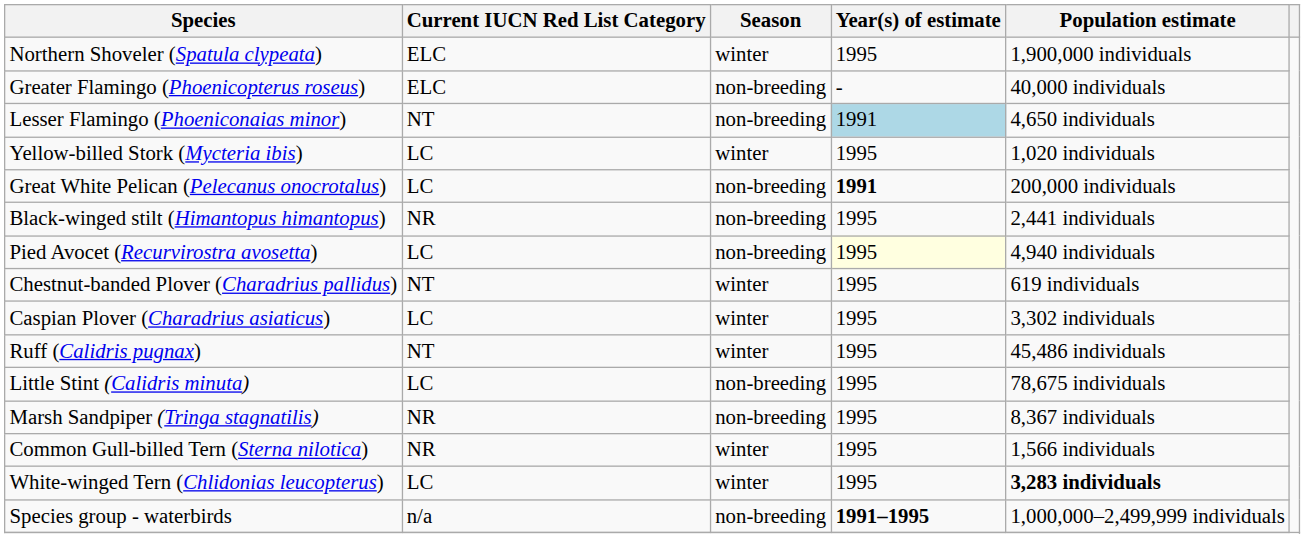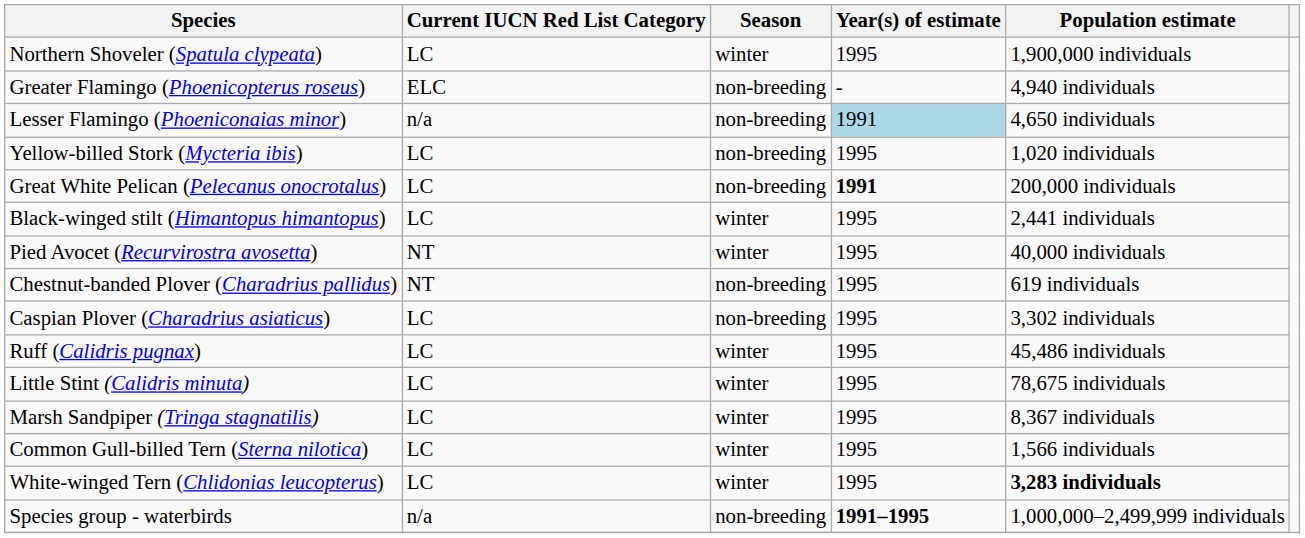 <table class="wikitable">
 <tr>
 <th>Species</th>
 <th>Current IUCN Red List Category</th>
 <th>Season</th>
 <th>Year(s) of estimate</th>
 <th>Population estimate</th>
 <th></th>
 </tr>
 <tr>
 <td>Northern Shoveler (<em><a href='#'>Spatula clypeata</a></em>)</td>
-<td>ELC</td>
+<td>LC</td>
 <td>winter</td>
 <td>1995</td>
 <td>1,900,000 individuals</td>
 </tr>
 <tr>
 <td>Greater Flamingo (<em><a href='#'>Phoenicopterus roseus</a></em>)</td>
 <td>ELC</td>
 <td>non-breeding</td>
 <td>-</td>
-<td>40,000 individuals</td>
+<td>4,940 individuals</td>
 </tr>
 <tr>
 <td>Lesser Flamingo (<em><a href='#'>Phoeniconaias minor</a></em>)</td>
-<td>NT</td>
+<td>n/a</td>
 <td>non-breeding</td>
 <td style="background: lightblue;">1991</td>
 <td>4,650 individuals</td>
 </tr>
 <tr>
 <td>Yellow-billed Stork (<em><a href='#'>Mycteria ibis</a></em>)</td>
 <td>LC</td>
-<td>winter</td>
+<td>non-breeding</td>
 <td>1995</td>
 <td>1,020 individuals</td>
 </tr>
 <tr>
 <td>Great White Pelican (<em><a href='#'>Pelecanus onocrotalus</a></em>)</td>
 <td>LC</td>
 <td>non-breeding</td>
 <td><strong>1991</strong></td>
 <td>200,000 individuals</td>
 </tr>
 <tr>
 <td>Black-winged stilt (<em><a href='#'>Himantopus himantopus</a></em>)</td>
-<td>NR</td>
-<td>non-breeding</td>
+<td>LC</td>
+<td>winter</td>
 <td>1995</td>
 <td>2,441 individuals</td>
 </tr>
 <tr>
 <td>Pied Avocet (<em><a href='#'>Recurvirostra avosetta</a></em>)</td>
-<td>LC</td>
-<td>non-breeding</td>
-<td style="background: lightyellow;">1995</td>
-<td>4,940 individuals</td>
+<td>NT</td>
+<td>winter</td>
+<td>1995</td>
+<td>40,000 individuals</td>
 </tr>
 <tr>
 <td>Chestnut-banded Plover (<em><a href='#'>Charadrius pallidus</a></em>)</td>
 <td>NT</td>
-<td>winter</td>
+<td>non-breeding</td>
 <td>1995</td>
 <td>619 individuals</td>
 </tr>
 <tr>
 <td>Caspian Plover (<em><a href='#'>Charadrius asiaticus</a></em>)</td>
 <td>LC</td>
-<td>winter</td>
+<td>non-breeding</td>
 <td>1995</td>
 <td>3,302 individuals</td>
 </tr>
 <tr>
 <td>Ruff (<em><a href='#'>Calidris pugnax</a></em>)</td>
-<td>NT</td>
+<td>LC</td>
 <td>winter</td>
 <td>1995</td>
 <td>45,486 individuals</td>
 </tr>
 <tr>
 <td>Little Stint <em>(<a href='#'>Calidris minuta</a>)</em></td>
 <td>LC</td>
-<td>non-breeding</td>
+<td>winter</td>
 <td>1995</td>
 <td>78,675 individuals</td>
 </tr>
 <tr>
 <td>Marsh Sandpiper <em>(<a href='#'>Tringa stagnatilis</a>)</em></td>
-<td>NR</td>
-<td>non-breeding</td>
+<td>LC</td>
+<td>winter</td>
 <td>1995</td>
 <td>8,367 individuals</td>
 </tr>
 <tr>
 <td>Common Gull-billed Tern (<em><a href='#'>Sterna nilotica</a></em>)</td>
-<td>NR</td>
+<td>LC</td>
 <td>winter</td>
 <td>1995</td>
 <td>1,566 individuals</td>
 </tr>
 <tr>
 <td>White-winged Tern (<em><a href='#'>Chlidonias leucopterus</a></em>)</td>
 <td>LC</td>
 <td>winter</td>
 <td>1995</td>
 <td><strong>3,283 individuals</strong></td>
 </tr>
 <tr>
 <td>Species group - waterbirds</td>
 <td>n/a</td>
 <td>non-breeding</td>
 <td><strong>1991–1995</strong></td>
 <td>1,000,000–2,499,999 individuals</td>
 </tr>
 <tr>
 </tr>
 </table>
